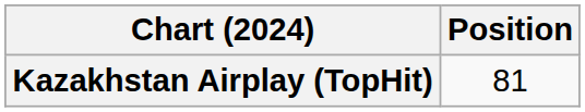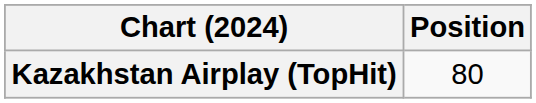 <table class="wikitable plainrowheaders" style="text-align:center">
 <tr>
 <th scope="col">Chart (2024)</th>
 <th scope="col">Position</th>
 </tr>
 <tr>
 <th scope="row">Kazakhstan Airplay (TopHit)</th>
-<td>81</td>
+<td>80</td>
 </tr>
 </table>
